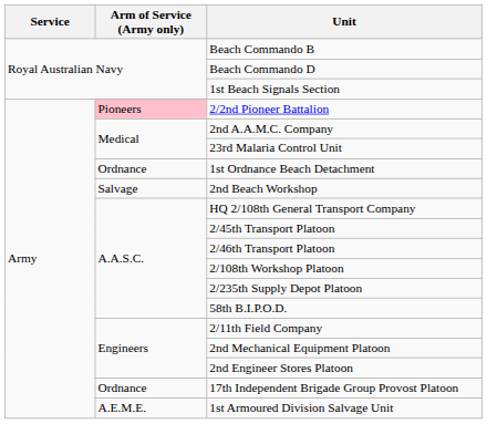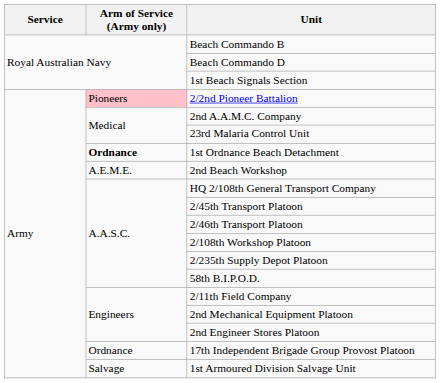 <table class="wikitable">
 <tr>
 <th scope="col" width="120">Service</th>
 <th scope="col" width="150">Arm of Service<br>(Army only)</th>
 <th scope="col" width="400">Unit</th>
 </tr>
 <tr>
 <td rowspan="3" colspan="2">Royal Australian Navy</td>
 <td>Beach Commando B</td>
 </tr>
 <tr>
 <td>Beach Commando D</td>
 </tr>
 <tr>
 <td>1st Beach Signals Section</td>
 </tr>
 <tr>
 <td rowspan="16">Army</td>
 <td style="background: pink;">Pioneers</td>
 <td><a href='#'>2/2nd Pioneer Battalion</a></td>
 </tr>
 <tr>
 <td rowspan="2">Medical</td>
 <td>2nd A.A.M.C. Company</td>
 </tr>
 <tr>
 <td>23rd Malaria Control Unit</td>
 </tr>
 <tr>
-<td>Ordnance</td>
+<td><strong>Ordnance</strong></td>
 <td>1st Ordnance Beach Detachment</td>
 </tr>
 <tr>
-<td>Salvage</td>
+<td>A.E.M.E.</td>
 <td>2nd Beach Workshop</td>
 </tr>
 <tr>
 <td rowspan="6">A.A.S.C.</td>
 <td>HQ 2/108th General Transport Company</td>
 </tr>
 <tr>
 <td>2/45th Transport Platoon</td>
 </tr>
 <tr>
 <td>2/46th Transport Platoon</td>
 </tr>
 <tr>
 <td>2/108th Workshop Platoon</td>
 </tr>
 <tr>
 <td>2/235th Supply Depot Platoon</td>
 </tr>
 <tr>
 <td>58th B.I.P.O.D.</td>
 </tr>
 <tr>
 <td rowspan="3">Engineers</td>
 <td>2/11th Field Company</td>
 </tr>
 <tr>
 <td>2nd Mechanical Equipment Platoon</td>
 </tr>
 <tr>
 <td>2nd Engineer Stores Platoon</td>
 </tr>
 <tr>
 <td>Ordnance</td>
 <td>17th Independent Brigade Group Provost Platoon</td>
 </tr>
 <tr>
-<td>A.E.M.E.</td>
+<td>Salvage</td>
 <td>1st Armoured Division Salvage Unit</td>
 </tr>
 </table>
